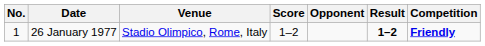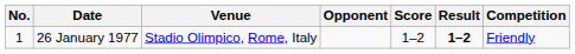 <table class="wikitable">
 <tr>
 <th scope="col">No.</th>
 <th scope="col">Date</th>
 <th scope="col">Venue</th>
+<th scope="col">Opponent</th>
 <th scope="col">Score</th>
-<th scope="col">Opponent</th>
 <th scope="col">Result</th>
 <th scope="col">Competition</th>
 </tr>
 <tr>
 <td align="center">1</td>
 <td>26 January 1977</td>
 <td><a href='#'>Stadio Olimpico</a>, <a href='#'>Rome</a>, Italy</td>
+<td></td>
 <td align="center">1–2</td>
-<td></td>
 <td align="center"><strong>1–2</strong></td>
-<td><strong><a href='#'>Friendly</a></strong></td>
+<td><a href='#'>Friendly</a></td>
 </tr>
 </table>
